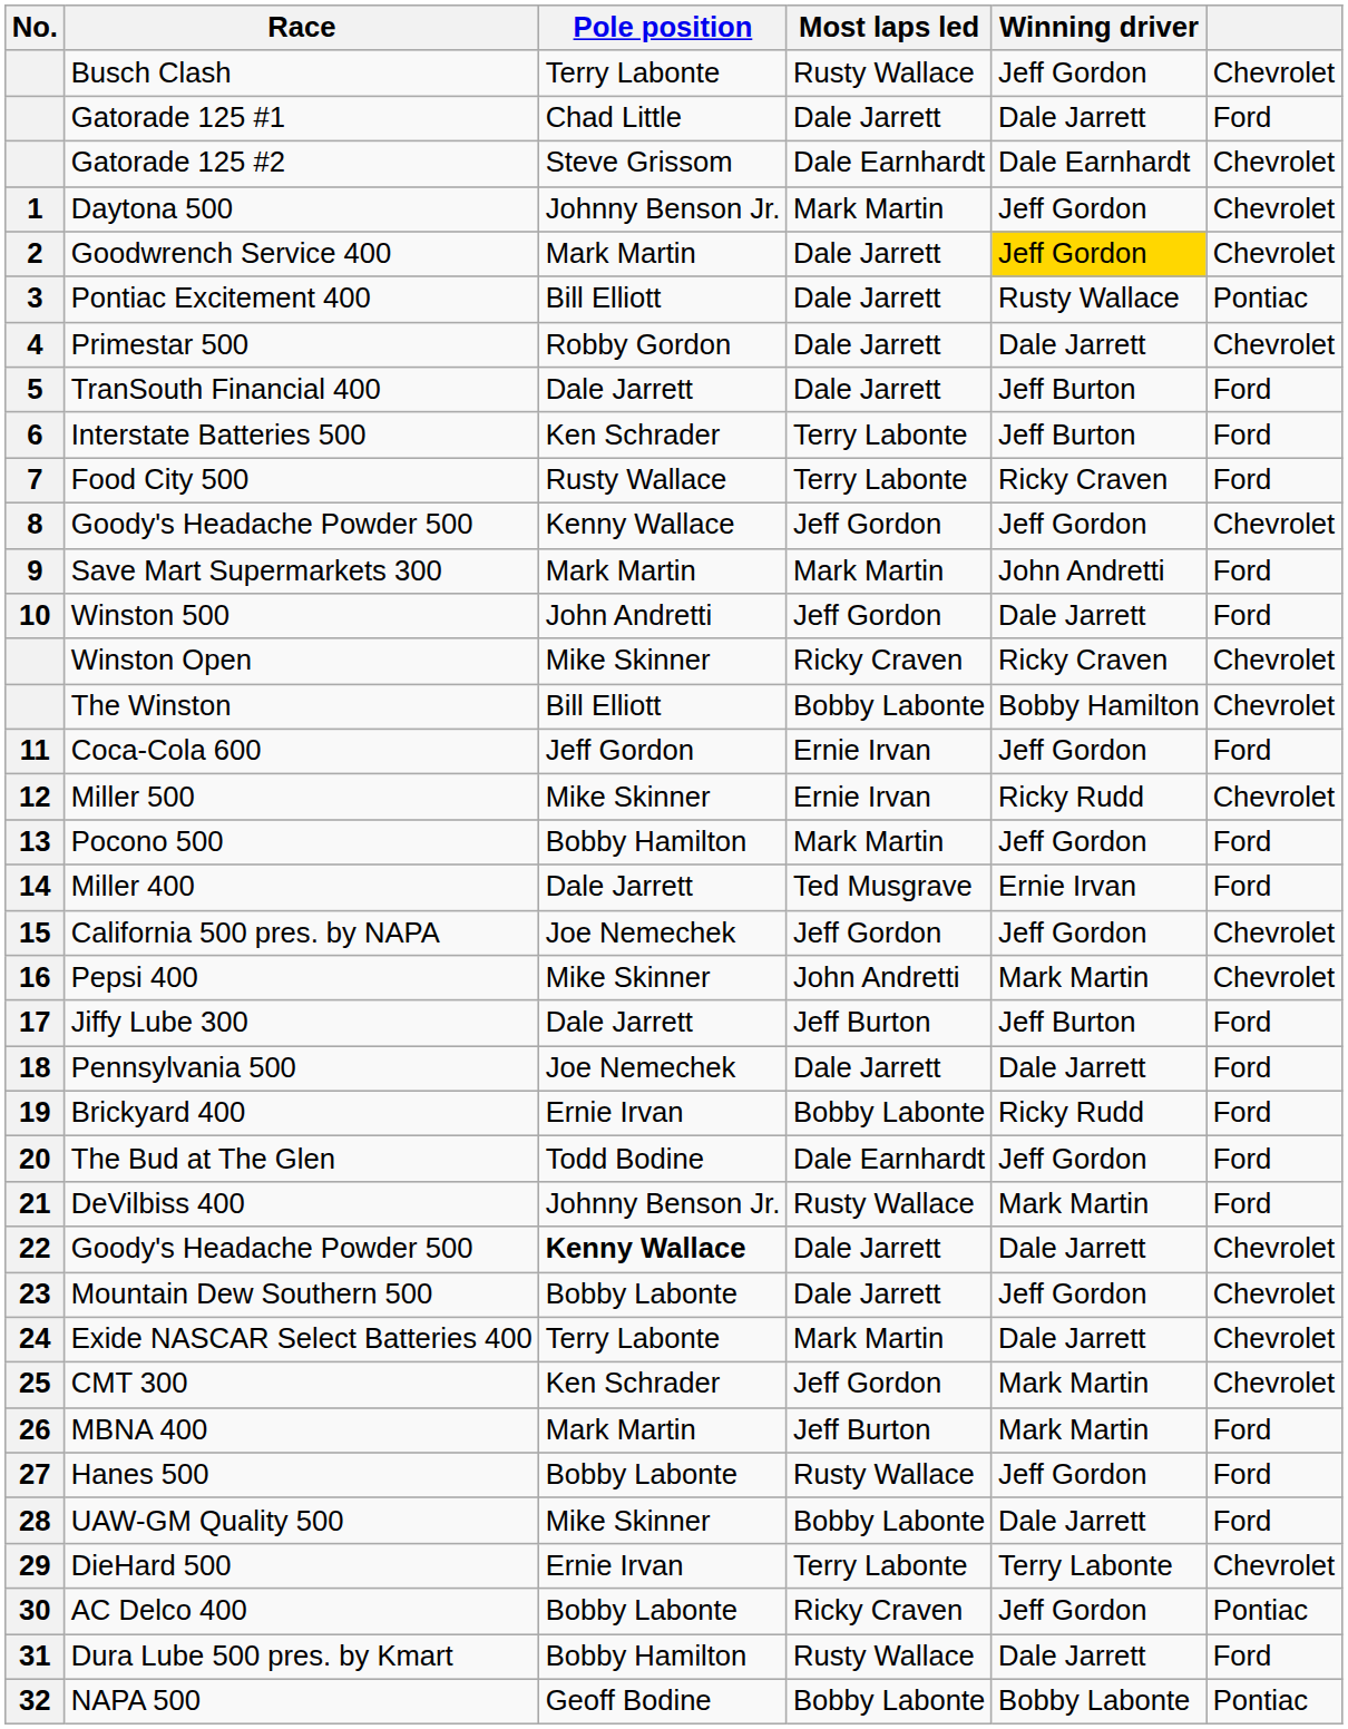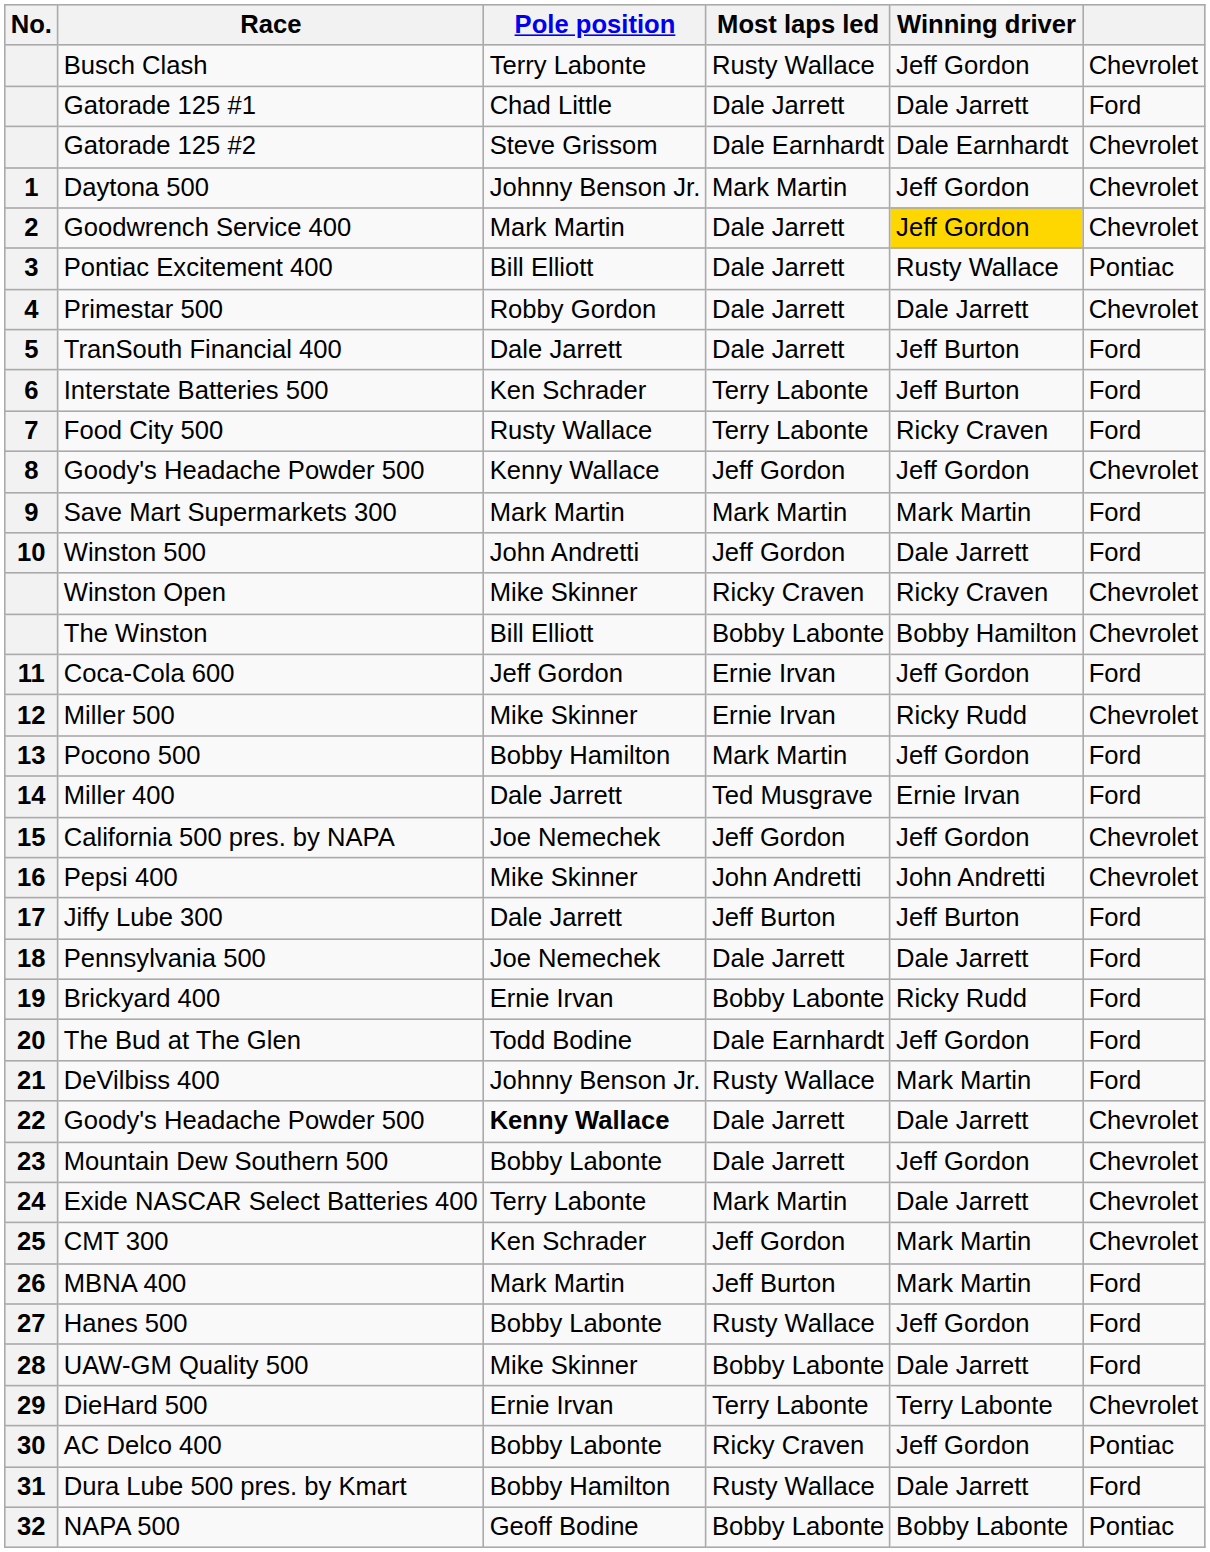 <table class="wikitable">
 <tr>
 <th>No.</th>
 <th>Race</th>
 <th><a href='#'>Pole position</a></th>
 <th>Most laps led</th>
 <th>Winning driver</th>
 <th></th>
 </tr>
 <tr>
 <th></th>
 <td>Busch Clash</td>
 <td>Terry Labonte</td>
 <td>Rusty Wallace</td>
 <td>Jeff Gordon</td>
 <td>Chevrolet</td>
 </tr>
 <tr>
 <th></th>
 <td>Gatorade 125 #1</td>
 <td>Chad Little</td>
 <td>Dale Jarrett</td>
 <td>Dale Jarrett</td>
 <td>Ford</td>
 </tr>
 <tr>
 <th></th>
 <td>Gatorade 125 #2</td>
 <td>Steve Grissom</td>
 <td>Dale Earnhardt</td>
 <td>Dale Earnhardt</td>
 <td>Chevrolet</td>
 </tr>
 <tr>
 <th>1</th>
 <td>Daytona 500</td>
 <td>Johnny Benson Jr.</td>
 <td>Mark Martin</td>
 <td>Jeff Gordon</td>
 <td>Chevrolet</td>
 </tr>
 <tr>
 <th>2</th>
 <td>Goodwrench Service 400</td>
 <td>Mark Martin</td>
 <td>Dale Jarrett</td>
 <td style="background: gold;">Jeff Gordon</td>
 <td>Chevrolet</td>
 </tr>
 <tr>
 <th>3</th>
 <td>Pontiac Excitement 400</td>
 <td>Bill Elliott</td>
 <td>Dale Jarrett</td>
 <td>Rusty Wallace</td>
 <td>Pontiac</td>
 </tr>
 <tr>
 <th>4</th>
 <td>Primestar 500</td>
 <td>Robby Gordon</td>
 <td>Dale Jarrett</td>
 <td>Dale Jarrett</td>
 <td>Chevrolet</td>
 </tr>
 <tr>
 <th>5</th>
 <td>TranSouth Financial 400</td>
 <td>Dale Jarrett</td>
 <td>Dale Jarrett</td>
 <td>Jeff Burton</td>
 <td>Ford</td>
 </tr>
 <tr>
 <th>6</th>
 <td>Interstate Batteries 500</td>
 <td>Ken Schrader</td>
 <td>Terry Labonte</td>
 <td>Jeff Burton</td>
 <td>Ford</td>
 </tr>
 <tr>
 <th>7</th>
 <td>Food City 500</td>
 <td>Rusty Wallace</td>
 <td>Terry Labonte</td>
 <td>Ricky Craven</td>
 <td>Ford</td>
 </tr>
 <tr>
 <th>8</th>
 <td>Goody's Headache Powder 500</td>
 <td>Kenny Wallace</td>
 <td>Jeff Gordon</td>
 <td>Jeff Gordon</td>
 <td>Chevrolet</td>
 </tr>
 <tr>
 <th>9</th>
 <td>Save Mart Supermarkets 300</td>
 <td>Mark Martin</td>
 <td>Mark Martin</td>
-<td>John Andretti</td>
+<td>Mark Martin</td>
 <td>Ford</td>
 </tr>
 <tr>
 <th>10</th>
 <td>Winston 500</td>
 <td>John Andretti</td>
 <td>Jeff Gordon</td>
 <td>Dale Jarrett</td>
 <td>Ford</td>
 </tr>
 <tr>
 <th></th>
 <td>Winston Open</td>
 <td>Mike Skinner</td>
 <td>Ricky Craven</td>
 <td>Ricky Craven</td>
 <td>Chevrolet</td>
 </tr>
 <tr>
 <th></th>
 <td>The Winston</td>
 <td>Bill Elliott</td>
 <td>Bobby Labonte</td>
 <td>Bobby Hamilton</td>
 <td>Chevrolet</td>
 </tr>
 <tr>
 <th>11</th>
 <td>Coca-Cola 600</td>
 <td>Jeff Gordon</td>
 <td>Ernie Irvan</td>
 <td>Jeff Gordon</td>
 <td>Ford</td>
 </tr>
 <tr>
 <th>12</th>
 <td>Miller 500</td>
 <td>Mike Skinner</td>
 <td>Ernie Irvan</td>
 <td>Ricky Rudd</td>
 <td>Chevrolet</td>
 </tr>
 <tr>
 <th>13</th>
 <td>Pocono 500</td>
 <td>Bobby Hamilton</td>
 <td>Mark Martin</td>
 <td>Jeff Gordon</td>
 <td>Ford</td>
 </tr>
 <tr>
 <th>14</th>
 <td>Miller 400</td>
 <td>Dale Jarrett</td>
 <td>Ted Musgrave</td>
 <td>Ernie Irvan</td>
 <td>Ford</td>
 </tr>
 <tr>
 <th>15</th>
 <td>California 500 pres. by NAPA</td>
 <td>Joe Nemechek</td>
 <td>Jeff Gordon</td>
 <td>Jeff Gordon</td>
 <td>Chevrolet</td>
 </tr>
 <tr>
 <th>16</th>
 <td>Pepsi 400</td>
 <td>Mike Skinner</td>
 <td>John Andretti</td>
-<td>Mark Martin</td>
+<td>John Andretti</td>
 <td>Chevrolet</td>
 </tr>
 <tr>
 <th>17</th>
 <td>Jiffy Lube 300</td>
 <td>Dale Jarrett</td>
 <td>Jeff Burton</td>
 <td>Jeff Burton</td>
 <td>Ford</td>
 </tr>
 <tr>
 <th>18</th>
 <td>Pennsylvania 500</td>
 <td>Joe Nemechek</td>
 <td>Dale Jarrett</td>
 <td>Dale Jarrett</td>
 <td>Ford</td>
 </tr>
 <tr>
 <th>19</th>
 <td>Brickyard 400</td>
 <td>Ernie Irvan</td>
 <td>Bobby Labonte</td>
 <td>Ricky Rudd</td>
 <td>Ford</td>
 </tr>
 <tr>
 <th>20</th>
 <td>The Bud at The Glen</td>
 <td>Todd Bodine</td>
 <td>Dale Earnhardt</td>
 <td>Jeff Gordon</td>
 <td>Ford</td>
 </tr>
 <tr>
 <th>21</th>
 <td>DeVilbiss 400</td>
 <td>Johnny Benson Jr.</td>
 <td>Rusty Wallace</td>
 <td>Mark Martin</td>
 <td>Ford</td>
 </tr>
 <tr>
 <th>22</th>
 <td>Goody's Headache Powder 500</td>
 <td><strong>Kenny Wallace</strong></td>
 <td>Dale Jarrett</td>
 <td>Dale Jarrett</td>
 <td>Chevrolet</td>
 </tr>
 <tr>
 <th>23</th>
 <td>Mountain Dew Southern 500</td>
 <td>Bobby Labonte</td>
 <td>Dale Jarrett</td>
 <td>Jeff Gordon</td>
 <td>Chevrolet</td>
 </tr>
 <tr>
 <th>24</th>
 <td>Exide NASCAR Select Batteries 400</td>
 <td>Terry Labonte</td>
 <td>Mark Martin</td>
 <td>Dale Jarrett</td>
 <td>Chevrolet</td>
 </tr>
 <tr>
 <th>25</th>
 <td>CMT 300</td>
 <td>Ken Schrader</td>
 <td>Jeff Gordon</td>
 <td>Mark Martin</td>
 <td>Chevrolet</td>
 </tr>
 <tr>
 <th>26</th>
 <td>MBNA 400</td>
 <td>Mark Martin</td>
 <td>Jeff Burton</td>
 <td>Mark Martin</td>
 <td>Ford</td>
 </tr>
 <tr>
 <th>27</th>
 <td>Hanes 500</td>
 <td>Bobby Labonte</td>
 <td>Rusty Wallace</td>
 <td>Jeff Gordon</td>
 <td>Ford</td>
 </tr>
 <tr>
 <th>28</th>
 <td>UAW-GM Quality 500</td>
 <td>Mike Skinner</td>
 <td>Bobby Labonte</td>
 <td>Dale Jarrett</td>
 <td>Ford</td>
 </tr>
 <tr>
 <th>29</th>
 <td>DieHard 500</td>
 <td>Ernie Irvan</td>
 <td>Terry Labonte</td>
 <td>Terry Labonte</td>
 <td>Chevrolet</td>
 </tr>
 <tr>
 <th>30</th>
 <td>AC Delco 400</td>
 <td>Bobby Labonte</td>
 <td>Ricky Craven</td>
 <td>Jeff Gordon</td>
 <td>Pontiac</td>
 </tr>
 <tr>
 <th>31</th>
 <td>Dura Lube 500 pres. by Kmart</td>
 <td>Bobby Hamilton</td>
 <td>Rusty Wallace</td>
 <td>Dale Jarrett</td>
 <td>Ford</td>
 </tr>
 <tr>
 <th>32</th>
 <td>NAPA 500</td>
 <td>Geoff Bodine</td>
 <td>Bobby Labonte</td>
 <td>Bobby Labonte</td>
 <td>Pontiac</td>
 </tr>
 </table>
